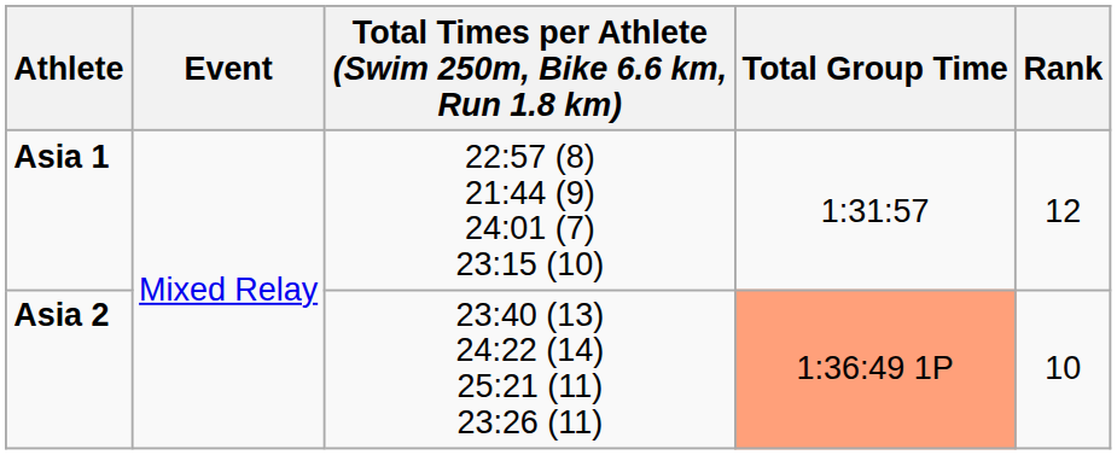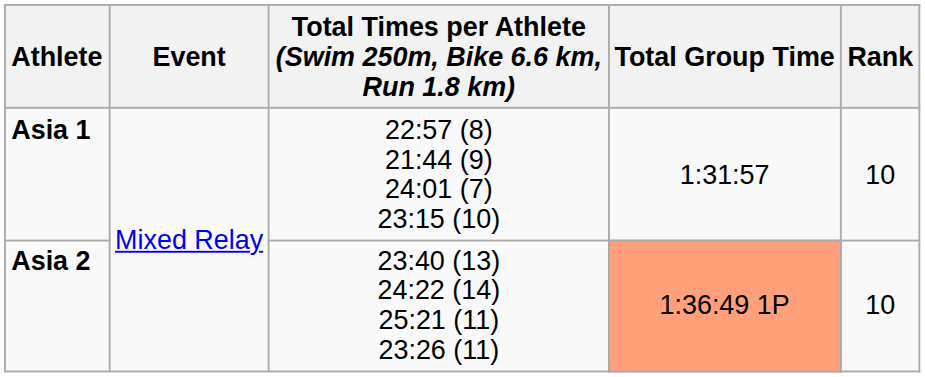 <table class="wikitable" style="font-size:90%;">
 <tr>
 <th>Athlete</th>
 <th>Event</th>
 <th>Total Times per Athlete <br> <em>(Swim 250m, Bike 6.6 km, <br> Run 1.8 km)</em></th>
 <th>Total Group Time</th>
 <th>Rank</th>
 </tr>
 <tr align=center>
 <td align=left><strong>Asia 1</strong><br><br><br><br></td>
 <td rowspan=2 align=left><a href='#'>Mixed Relay</a></td>
 <td valign=bottom>22:57 (8)<br>21:44 (9)<br>24:01 (7)<br>23:15 (10)</td>
 <td>1:31:57</td>
-<td>12</td>
+<td>10</td>
 </tr>
 <tr align=center>
 <td align=left><strong>Asia 2</strong><br><br><br><br></td>
 <td valign=bottom>23:40 (13)<br>24:22 (14)<br>25:21 (11)<br>23:26 (11)</td>
 <td style="background: lightsalmon;">1:36:49 1P</td>
 <td>10</td>
 </tr>
 </table>
